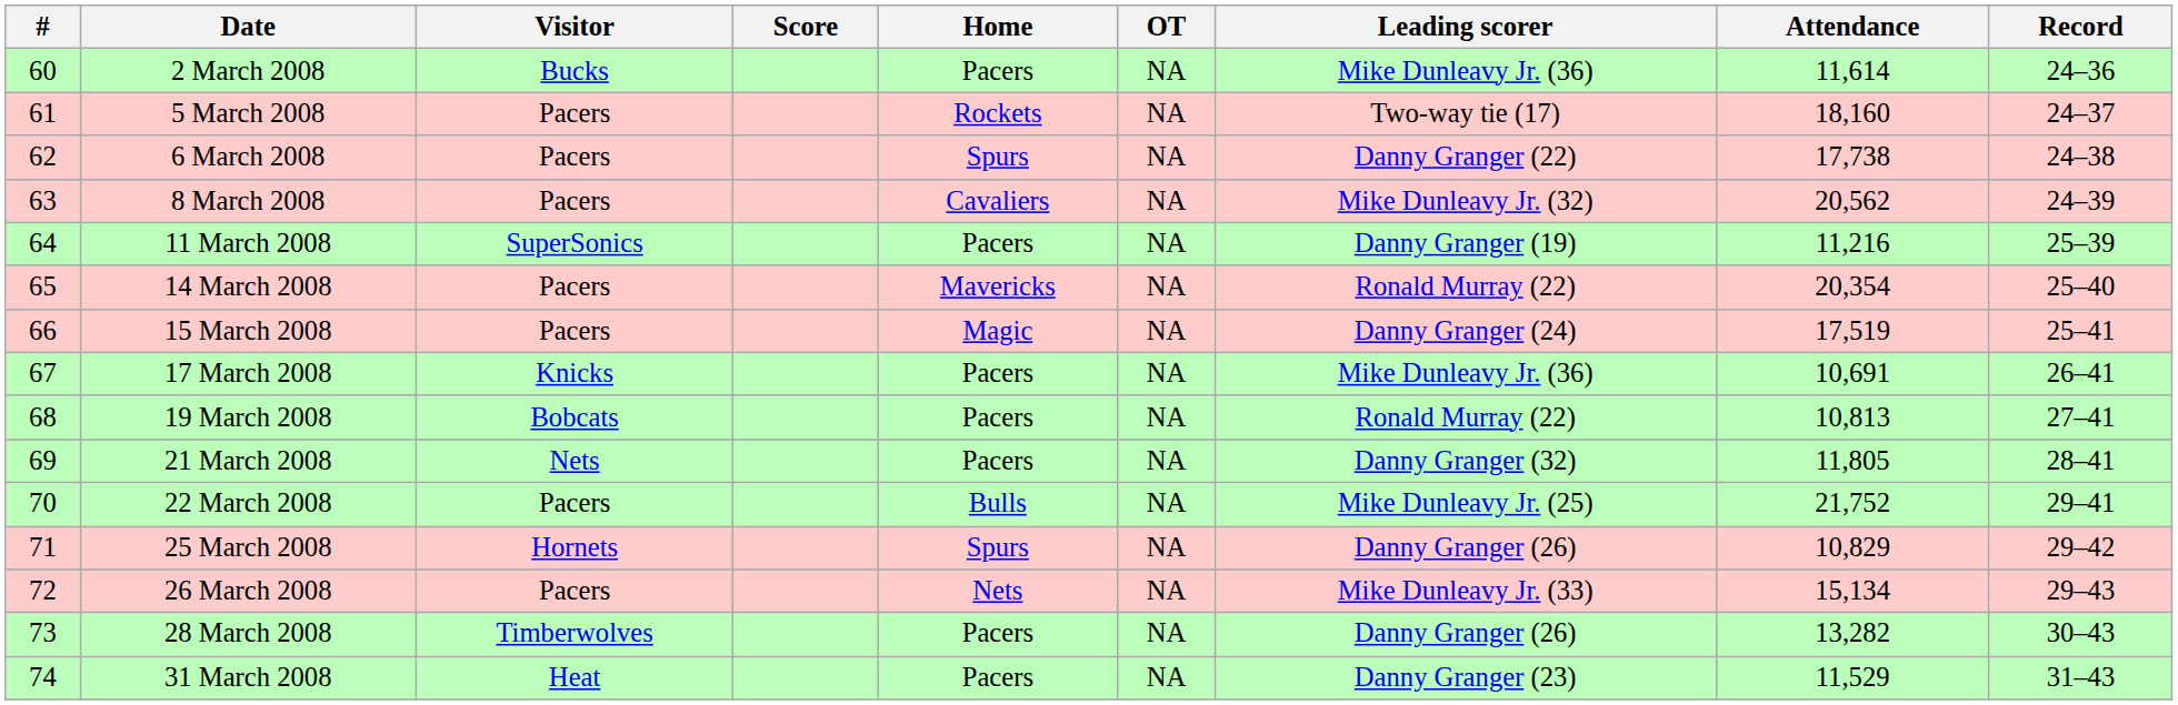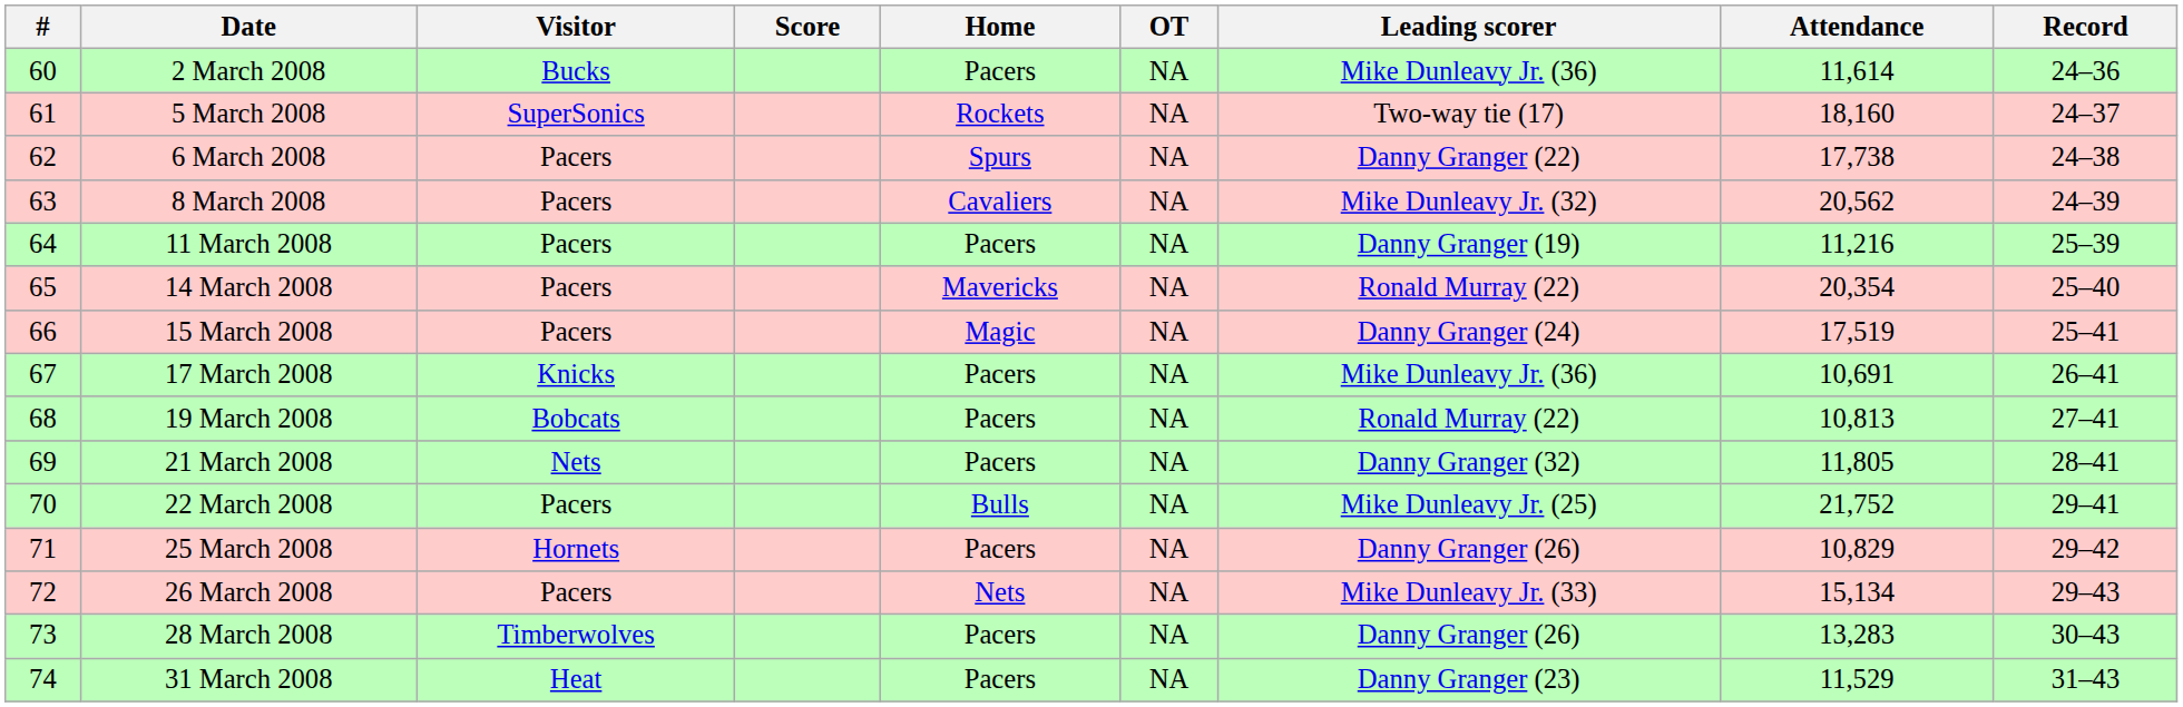 <table class="wikitable" width="80%" style="text-align:center;">
 <tr>
 <th>#</th>
 <th>Date</th>
 <th>Visitor</th>
 <th>Score</th>
 <th>Home</th>
 <th>OT</th>
 <th>Leading scorer</th>
 <th>Attendance</th>
 <th>Record</th>
 </tr>
 <tr bgcolor="#bbffbb">
 <td>60</td>
 <td>2 March 2008</td>
 <td><a href='#'>Bucks</a></td>
 <td></td>
 <td>Pacers</td>
 <td>NA</td>
 <td><a href='#'>Mike Dunleavy Jr.</a> (36)</td>
 <td>11,614</td>
 <td>24–36</td>
 </tr>
 <tr bgcolor="#ffcccc">
 <td>61</td>
 <td>5 March 2008</td>
-<td>Pacers</td>
+<td><a href='#'>SuperSonics</a></td>
 <td></td>
 <td><a href='#'>Rockets</a></td>
 <td>NA</td>
 <td>Two-way tie (17)</td>
 <td>18,160</td>
 <td>24–37</td>
 </tr>
 <tr bgcolor="#ffcccc">
 <td>62</td>
 <td>6 March 2008</td>
 <td>Pacers</td>
 <td></td>
 <td><a href='#'>Spurs</a></td>
 <td>NA</td>
 <td><a href='#'>Danny Granger</a> (22)</td>
 <td>17,738</td>
 <td>24–38</td>
 </tr>
 <tr bgcolor="#ffcccc">
 <td>63</td>
 <td>8 March 2008</td>
 <td>Pacers</td>
 <td></td>
 <td><a href='#'>Cavaliers</a></td>
 <td>NA</td>
 <td><a href='#'>Mike Dunleavy Jr.</a> (32)</td>
 <td>20,562</td>
 <td>24–39</td>
 </tr>
 <tr bgcolor="#bbffbb">
 <td>64</td>
 <td>11 March 2008</td>
-<td><a href='#'>SuperSonics</a></td>
+<td>Pacers</td>
 <td></td>
 <td>Pacers</td>
 <td>NA</td>
 <td><a href='#'>Danny Granger</a> (19)</td>
 <td>11,216</td>
 <td>25–39</td>
 </tr>
 <tr bgcolor="#ffcccc">
 <td>65</td>
 <td>14 March 2008</td>
 <td>Pacers</td>
 <td></td>
 <td><a href='#'>Mavericks</a></td>
 <td>NA</td>
 <td><a href='#'>Ronald Murray</a> (22)</td>
 <td>20,354</td>
 <td>25–40</td>
 </tr>
 <tr bgcolor="#ffcccc">
 <td>66</td>
 <td>15 March 2008</td>
 <td>Pacers</td>
 <td></td>
 <td><a href='#'>Magic</a></td>
 <td>NA</td>
 <td><a href='#'>Danny Granger</a> (24)</td>
 <td>17,519</td>
 <td>25–41</td>
 </tr>
 <tr bgcolor="#bbffbb">
 <td>67</td>
 <td>17 March 2008</td>
 <td><a href='#'>Knicks</a></td>
 <td></td>
 <td>Pacers</td>
 <td>NA</td>
 <td><a href='#'>Mike Dunleavy Jr.</a> (36)</td>
 <td>10,691</td>
 <td>26–41</td>
 </tr>
 <tr bgcolor="#bbffbb">
 <td>68</td>
 <td>19 March 2008</td>
 <td><a href='#'>Bobcats</a></td>
 <td></td>
 <td>Pacers</td>
 <td>NA</td>
 <td><a href='#'>Ronald Murray</a> (22)</td>
 <td>10,813</td>
 <td>27–41</td>
 </tr>
 <tr bgcolor="#bbffbb">
 <td>69</td>
 <td>21 March 2008</td>
 <td><a href='#'>Nets</a></td>
 <td></td>
 <td>Pacers</td>
 <td>NA</td>
 <td><a href='#'>Danny Granger</a> (32)</td>
 <td>11,805</td>
 <td>28–41</td>
 </tr>
 <tr bgcolor="#bbffbb">
 <td>70</td>
 <td>22 March 2008</td>
 <td>Pacers</td>
 <td></td>
 <td><a href='#'>Bulls</a></td>
 <td>NA</td>
 <td><a href='#'>Mike Dunleavy Jr.</a> (25)</td>
 <td>21,752</td>
 <td>29–41</td>
 </tr>
 <tr bgcolor="#ffcccc">
 <td>71</td>
 <td>25 March 2008</td>
 <td><a href='#'>Hornets</a></td>
 <td></td>
-<td><a href='#'>Spurs</a></td>
+<td>Pacers</td>
 <td>NA</td>
 <td><a href='#'>Danny Granger</a> (26)</td>
 <td>10,829</td>
 <td>29–42</td>
 </tr>
 <tr bgcolor="#ffcccc">
 <td>72</td>
 <td>26 March 2008</td>
 <td>Pacers</td>
 <td></td>
 <td><a href='#'>Nets</a></td>
 <td>NA</td>
 <td><a href='#'>Mike Dunleavy Jr.</a> (33)</td>
 <td>15,134</td>
 <td>29–43</td>
 </tr>
 <tr bgcolor="#bbffbb">
 <td>73</td>
 <td>28 March 2008</td>
 <td><a href='#'>Timberwolves</a></td>
 <td></td>
 <td>Pacers</td>
 <td>NA</td>
 <td><a href='#'>Danny Granger</a> (26)</td>
-<td>13,282</td>
+<td>13,283</td>
 <td>30–43</td>
 </tr>
 <tr bgcolor="#bbffbb">
 <td>74</td>
 <td>31 March 2008</td>
 <td><a href='#'>Heat</a></td>
 <td></td>
 <td>Pacers</td>
 <td>NA</td>
 <td><a href='#'>Danny Granger</a> (23)</td>
 <td>11,529</td>
 <td>31–43</td>
 </tr>
 </table>
